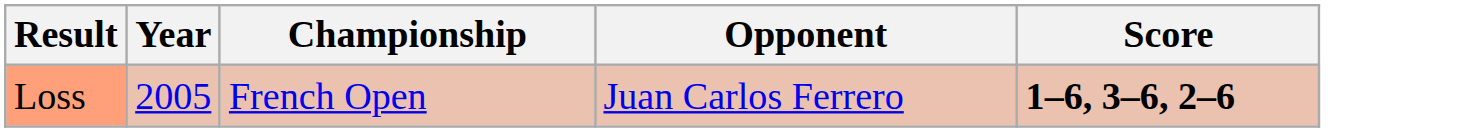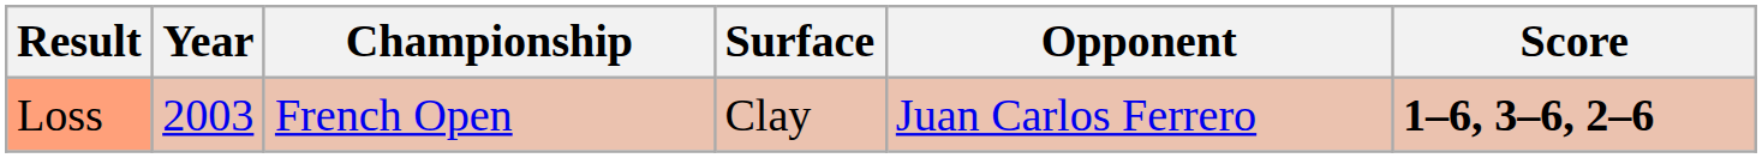 <table class="sortable wikitable">
 <tr>
 <th style="width:40px">Result</th>
 <th style="width:30px">Year</th>
 <th style="width:150px">Championship</th>
+<th style="width:50px">Surface</th>
 <th style="width:170px">Opponent</th>
 <th style="width:120px"  class="unsortable">Score</th>
 </tr>
 <tr style="background:#ebc2af;">
 <td style="background:#ffa07a;">Loss</td>
-<td><a href='#'>2005</a></td>
+<td><a href='#'>2003</a></td>
 <td><a href='#'>French Open</a></td>
+<td>Clay</td>
 <td> <a href='#'>Juan Carlos Ferrero</a></td>
 <td><strong>1–6, 3–6, 2–6</strong></td>
 </tr>
 </table>
